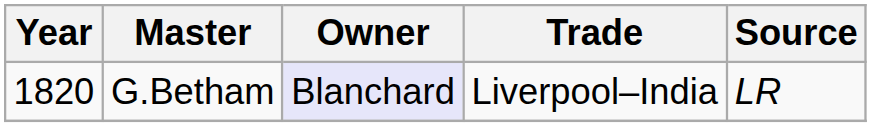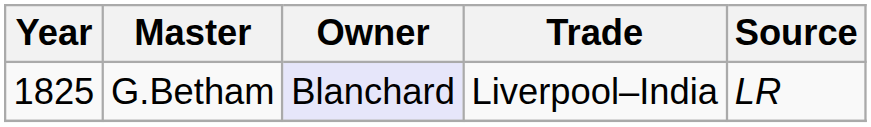 <table class=" wikitable">
 <tr>
 <th>Year</th>
 <th>Master</th>
 <th>Owner</th>
 <th>Trade</th>
 <th>Source</th>
 </tr>
 <tr>
-<td>1820</td>
+<td>1825</td>
 <td>G.Betham</td>
 <td style="background: lavender;">Blanchard</td>
 <td>Liverpool–India</td>
 <td><em>LR</em></td>
 </tr>
 <tr>
 </tr>
 </table>
